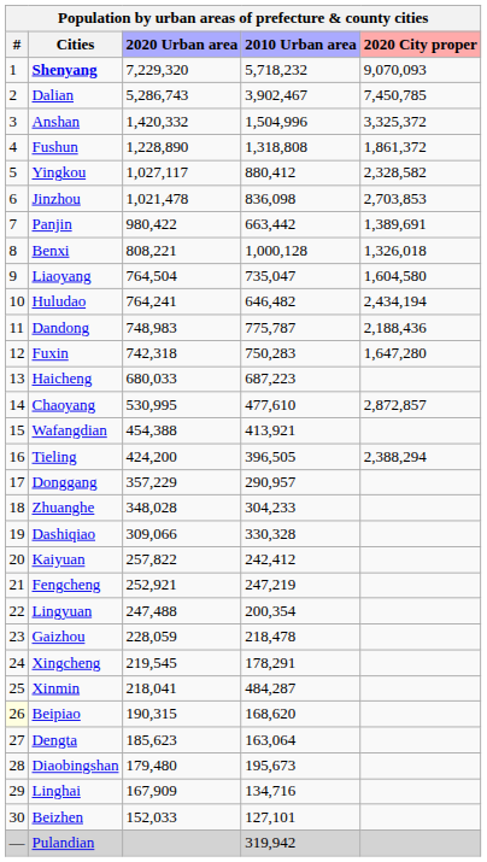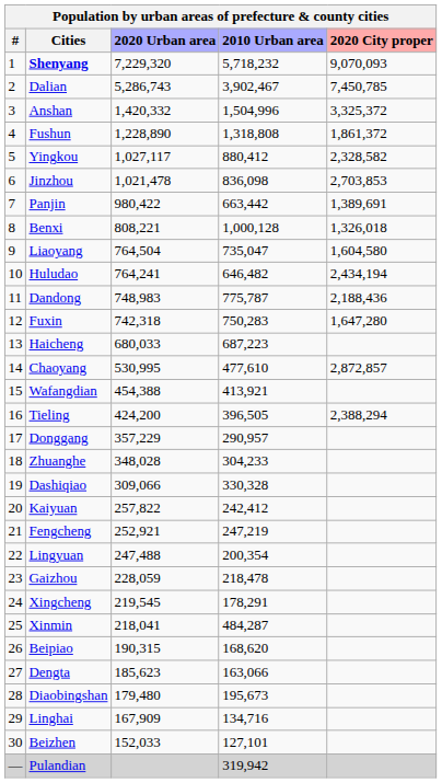 <table class="wikitable sortable collapsible" style="font-size:90%;">
 <tr>
 <th colspan=5>Population by urban areas of prefecture & county cities</th>
 </tr>
 <tr>
 <th>#</th>
 <th>Cities</th>
 <th style="background-color: #aaaaff;">2020 Urban area</th>
 <th style="background-color: #aaaaff;">2010 Urban area</th>
 <th style="background-color: #ffaaaa;">2020 City proper</th>
 </tr>
 <tr>
 <td>1</td>
 <td><strong><a href='#'>Shenyang</a></strong></td>
 <td>7,229,320</td>
 <td>5,718,232</td>
 <td>9,070,093</td>
 </tr>
 <tr>
 <td>2</td>
 <td><a href='#'>Dalian</a></td>
 <td>5,286,743</td>
 <td>3,902,467</td>
 <td>7,450,785</td>
 </tr>
 <tr>
 <td>3</td>
 <td><a href='#'>Anshan</a></td>
 <td>1,420,332</td>
 <td>1,504,996</td>
 <td>3,325,372</td>
 </tr>
 <tr>
 <td>4</td>
 <td><a href='#'>Fushun</a></td>
 <td>1,228,890</td>
 <td>1,318,808</td>
 <td>1,861,372</td>
 </tr>
 <tr>
 <td>5</td>
 <td><a href='#'>Yingkou</a></td>
 <td>1,027,117</td>
 <td>880,412</td>
 <td>2,328,582</td>
 </tr>
 <tr>
 <td>6</td>
 <td><a href='#'>Jinzhou</a></td>
 <td>1,021,478</td>
 <td>836,098</td>
 <td>2,703,853</td>
 </tr>
 <tr>
 <td>7</td>
 <td><a href='#'>Panjin</a></td>
 <td>980,422</td>
 <td>663,442</td>
 <td>1,389,691</td>
 </tr>
 <tr>
 <td>8</td>
 <td><a href='#'>Benxi</a></td>
 <td>808,221</td>
 <td>1,000,128</td>
 <td>1,326,018</td>
 </tr>
 <tr>
 <td>9</td>
 <td><a href='#'>Liaoyang</a></td>
 <td>764,504</td>
 <td>735,047</td>
 <td>1,604,580</td>
 </tr>
 <tr>
 <td>10</td>
 <td><a href='#'>Huludao</a></td>
 <td>764,241</td>
 <td>646,482</td>
 <td>2,434,194</td>
 </tr>
 <tr>
 <td>11</td>
 <td><a href='#'>Dandong</a></td>
 <td>748,983</td>
 <td>775,787</td>
 <td>2,188,436</td>
 </tr>
 <tr>
 <td>12</td>
 <td><a href='#'>Fuxin</a></td>
 <td>742,318</td>
 <td>750,283</td>
 <td>1,647,280</td>
 </tr>
 <tr>
 <td>13</td>
 <td><a href='#'>Haicheng</a></td>
 <td>680,033</td>
 <td>687,223</td>
 <td></td>
 </tr>
 <tr>
 <td>14</td>
 <td><a href='#'>Chaoyang</a></td>
 <td>530,995</td>
 <td>477,610</td>
 <td>2,872,857</td>
 </tr>
 <tr>
 <td>15</td>
 <td><a href='#'>Wafangdian</a></td>
 <td>454,388</td>
 <td>413,921</td>
 <td></td>
 </tr>
 <tr>
 <td>16</td>
 <td><a href='#'>Tieling</a></td>
 <td>424,200</td>
 <td>396,505</td>
 <td>2,388,294</td>
 </tr>
 <tr>
 <td>17</td>
 <td><a href='#'>Donggang</a></td>
 <td>357,229</td>
 <td>290,957</td>
 <td></td>
 </tr>
 <tr>
 <td>18</td>
 <td><a href='#'>Zhuanghe</a></td>
 <td>348,028</td>
 <td>304,233</td>
 <td></td>
 </tr>
 <tr>
 <td>19</td>
 <td><a href='#'>Dashiqiao</a></td>
 <td>309,066</td>
 <td>330,328</td>
 <td></td>
 </tr>
 <tr>
 <td>20</td>
 <td><a href='#'>Kaiyuan</a></td>
 <td>257,822</td>
 <td>242,412</td>
 <td></td>
 </tr>
 <tr>
 <td>21</td>
 <td><a href='#'>Fengcheng</a></td>
 <td>252,921</td>
 <td>247,219</td>
 <td></td>
 </tr>
 <tr>
 <td>22</td>
 <td><a href='#'>Lingyuan</a></td>
 <td>247,488</td>
 <td>200,354</td>
 <td></td>
 </tr>
 <tr>
 <td>23</td>
 <td><a href='#'>Gaizhou</a></td>
 <td>228,059</td>
 <td>218,478</td>
 <td></td>
 </tr>
 <tr>
 <td>24</td>
 <td><a href='#'>Xingcheng</a></td>
 <td>219,545</td>
 <td>178,291</td>
 <td></td>
 </tr>
 <tr>
 <td>25</td>
 <td><a href='#'>Xinmin</a></td>
 <td>218,041</td>
 <td>484,287</td>
 <td></td>
 </tr>
 <tr>
-<td style="background: lightyellow;">26</td>
+<td>26</td>
 <td><a href='#'>Beipiao</a></td>
 <td>190,315</td>
 <td>168,620</td>
 <td></td>
 </tr>
 <tr>
 <td>27</td>
 <td><a href='#'>Dengta</a></td>
 <td>185,623</td>
-<td>163,064</td>
+<td>163,066</td>
 <td></td>
 </tr>
 <tr>
 <td>28</td>
 <td><a href='#'>Diaobingshan</a></td>
 <td>179,480</td>
 <td>195,673</td>
 <td></td>
 </tr>
 <tr>
 <td>29</td>
 <td><a href='#'>Linghai</a></td>
 <td>167,909</td>
 <td>134,716</td>
 <td></td>
 </tr>
 <tr>
 <td>30</td>
 <td><a href='#'>Beizhen</a></td>
 <td>152,033</td>
 <td>127,101</td>
 <td></td>
 </tr>
 <tr bgcolor="lightgrey">
 <td>—</td>
 <td><a href='#'>Pulandian</a></td>
 <td></td>
 <td>319,942</td>
 <td></td>
 </tr>
 </table>
